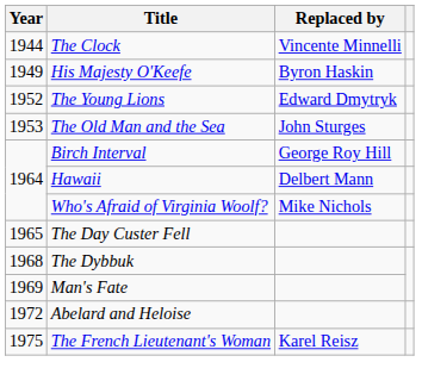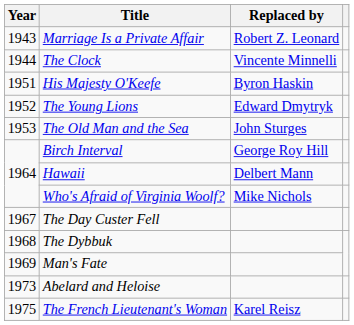 <table class="wikitable">
 <tr>
 <th>Year</th>
 <th>Title</th>
 <th>Replaced by</th>
 <th></th>
 </tr>
 <tr>
+<td>1943</td>
+<td><em><a href='#'>Marriage Is a Private Affair</a></em></td>
+<td><a href='#'>Robert Z. Leonard</a></td>
+<td></td>
+</tr>
+<tr>
 <td>1944</td>
 <td><em><a href='#'>The Clock</a></em></td>
 <td><a href='#'>Vincente Minnelli</a></td>
 <td></td>
 </tr>
 <tr>
-<td>1949</td>
+<td>1951</td>
 <td><em><a href='#'>His Majesty O'Keefe</a></em></td>
 <td><a href='#'>Byron Haskin</a></td>
 <td></td>
 </tr>
 <tr>
 <td>1952</td>
 <td><em><a href='#'>The Young Lions</a></em></td>
 <td><a href='#'>Edward Dmytryk</a></td>
 <td></td>
 </tr>
 <tr>
 <td>1953</td>
 <td><em><a href='#'>The Old Man and the Sea</a></em></td>
 <td><a href='#'>John Sturges</a></td>
 <td></td>
 </tr>
 <tr>
 <td rowspan=3>1964</td>
 <td><em><a href='#'>Birch Interval</a></em></td>
 <td><a href='#'>George Roy Hill</a></td>
 <td></td>
 </tr>
 <tr>
 <td><em><a href='#'>Hawaii</a></em></td>
 <td><a href='#'>Delbert Mann</a></td>
 <td></td>
 </tr>
 <tr>
 <td><em><a href='#'>Who's Afraid of Virginia Woolf?</a></em></td>
 <td><a href='#'>Mike Nichols</a></td>
 <td></td>
 </tr>
 <tr>
-<td>1965</td>
+<td>1967</td>
 <td><em>The Day Custer Fell</em></td>
 <td></td>
 <td></td>
 </tr>
 <tr>
 <td>1968</td>
 <td><em>The Dybbuk</em></td>
 <td></td>
 <td rowspan=2></td>
 </tr>
 <tr>
 <td>1969</td>
 <td><em>Man's Fate</em></td>
 <td></td>
 </tr>
 <tr>
-<td>1972</td>
+<td>1973</td>
 <td><em>Abelard and Heloise</em></td>
 <td></td>
 <td></td>
 </tr>
 <tr>
 <td>1975</td>
 <td><em><a href='#'>The French Lieutenant's Woman</a></em></td>
 <td><a href='#'>Karel Reisz</a></td>
 <td></td>
 </tr>
 </table>
